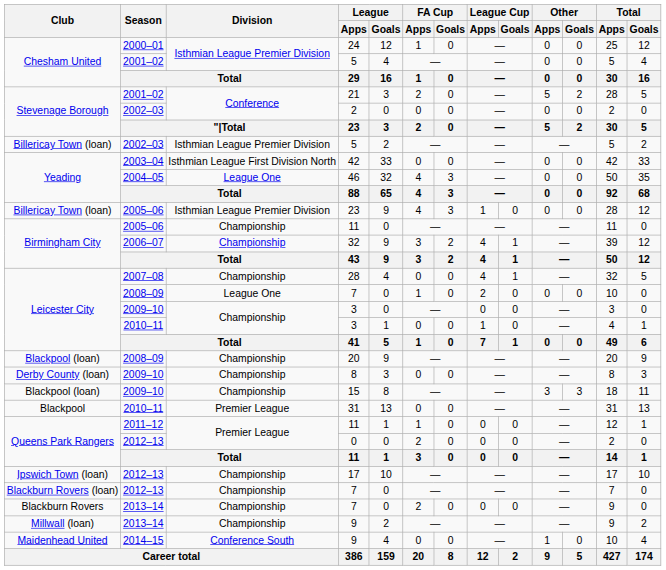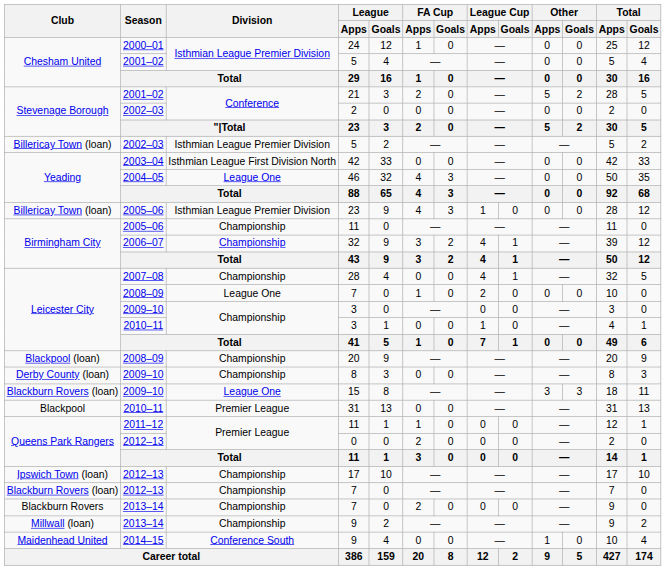 <table class="wikitable" style="text-align:center">
 <tr>
 <th rowspan="2">Club</th>
 <th rowspan="2">Season</th>
 <th rowspan="2">Division</th>
 <th colspan="2">League</th>
 <th colspan="2">FA Cup</th>
 <th colspan="2">League Cup</th>
 <th colspan="2">Other</th>
 <th colspan="2">Total</th>
 </tr>
 <tr>
 <th>Apps</th>
 <th>Goals</th>
 <th>Apps</th>
 <th>Goals</th>
 <th>Apps</th>
 <th>Goals</th>
 <th>Apps</th>
 <th>Goals</th>
 <th>Apps</th>
 <th>Goals</th>
 </tr>
 <tr>
 <td rowspan="3"><a href='#'>Chesham United</a></td>
 <td><a href='#'>2000–01</a></td>
 <td rowspan="2"><a href='#'>Isthmian League Premier Division</a></td>
 <td>24</td>
 <td>12</td>
 <td>1</td>
 <td>0</td>
 <td colspan="2">—</td>
 <td>0</td>
 <td>0</td>
 <td>25</td>
 <td>12</td>
 </tr>
 <tr>
 <td><a href='#'>2001–02</a></td>
 <td>5</td>
 <td>4</td>
 <td colspan="2">—</td>
 <td colspan="2">—</td>
 <td>0</td>
 <td>0</td>
 <td>5</td>
 <td>4</td>
 </tr>
 <tr>
 <th colspan="2">Total</th>
 <th>29</th>
 <th>16</th>
 <th>1</th>
 <th>0</th>
 <th colspan="2">—</th>
 <th>0</th>
 <th>0</th>
 <th>30</th>
 <th>16</th>
 </tr>
 <tr>
 <td rowspan="3"><a href='#'>Stevenage Borough</a></td>
 <td><a href='#'>2001–02</a></td>
 <td rowspan="2"><a href='#'>Conference</a></td>
 <td>21</td>
 <td>3</td>
 <td>2</td>
 <td>0</td>
 <td colspan="2">—</td>
 <td>5</td>
 <td>2</td>
 <td>28</td>
 <td>5</td>
 </tr>
 <tr>
 <td><a href='#'>2002–03</a></td>
 <td>2</td>
 <td>0</td>
 <td>0</td>
 <td>0</td>
 <td colspan="2">—</td>
 <td>0</td>
 <td>0</td>
 <td>2</td>
 <td>0</td>
 </tr>
 <tr>
 <th colspan="2">"|Total</th>
 <th>23</th>
 <th>3</th>
 <th>2</th>
 <th>0</th>
 <th colspan="2">—</th>
 <th>5</th>
 <th>2</th>
 <th>30</th>
 <th>5</th>
 </tr>
 <tr>
 <td><a href='#'>Billericay Town</a> (loan)</td>
 <td><a href='#'>2002–03</a></td>
 <td>Isthmian League Premier Division</td>
 <td>5</td>
 <td>2</td>
 <td colspan="2">—</td>
 <td colspan="2">—</td>
 <td colspan="2">—</td>
 <td>5</td>
 <td>2</td>
 </tr>
 <tr>
 <td rowspan="3"><a href='#'>Yeading</a></td>
 <td><a href='#'>2003–04</a></td>
 <td>Isthmian League First Division North</td>
 <td>42</td>
 <td>33</td>
 <td>0</td>
 <td>0</td>
 <td colspan="2">—</td>
 <td>0</td>
 <td>0</td>
 <td>42</td>
 <td>33</td>
 </tr>
 <tr>
 <td><a href='#'>2004–05</a></td>
 <td><a href='#'>League One</a></td>
 <td>46</td>
 <td>32</td>
 <td>4</td>
 <td>3</td>
 <td colspan="2">—</td>
 <td>0</td>
 <td>0</td>
 <td>50</td>
 <td>35</td>
 </tr>
 <tr>
 <th colspan="2">Total</th>
 <th>88</th>
 <th>65</th>
 <th>4</th>
 <th>3</th>
 <th colspan="2">—</th>
 <th>0</th>
 <th>0</th>
 <th>92</th>
 <th>68</th>
 </tr>
 <tr>
 <td><a href='#'>Billericay Town</a> (loan)</td>
 <td><a href='#'>2005–06</a></td>
 <td>Isthmian League Premier Division</td>
 <td>23</td>
 <td>9</td>
 <td>4</td>
 <td>3</td>
 <td>1</td>
 <td>0</td>
 <td>0</td>
 <td>0</td>
 <td>28</td>
 <td>12</td>
 </tr>
 <tr>
 <td rowspan="3"><a href='#'>Birmingham City</a></td>
 <td><a href='#'>2005–06</a></td>
 <td>Championship</td>
 <td>11</td>
 <td>0</td>
 <td colspan="2">—</td>
 <td colspan="2">—</td>
 <td colspan="2">—</td>
 <td>11</td>
 <td>0</td>
 </tr>
 <tr>
 <td><a href='#'>2006–07</a></td>
 <td><a href='#'>Championship</a></td>
 <td>32</td>
 <td>9</td>
 <td>3</td>
 <td>2</td>
 <td>4</td>
 <td>1</td>
 <td colspan="2">—</td>
 <td>39</td>
 <td>12</td>
 </tr>
 <tr>
 <th colspan="2">Total</th>
 <th>43</th>
 <th>9</th>
 <th>3</th>
 <th>2</th>
 <th>4</th>
 <th>1</th>
 <th colspan="2">—</th>
 <th>50</th>
 <th>12</th>
 </tr>
 <tr>
 <td rowspan="5"><a href='#'>Leicester City</a></td>
 <td><a href='#'>2007–08</a></td>
 <td>Championship</td>
 <td>28</td>
 <td>4</td>
 <td>0</td>
 <td>0</td>
 <td>4</td>
 <td>1</td>
 <td colspan="2">—</td>
 <td>32</td>
 <td>5</td>
 </tr>
 <tr>
 <td><a href='#'>2008–09</a></td>
 <td>League One</td>
 <td>7</td>
 <td>0</td>
 <td>1</td>
 <td>0</td>
 <td>2</td>
 <td>0</td>
 <td>0</td>
 <td>0</td>
 <td>10</td>
 <td>0</td>
 </tr>
 <tr>
 <td><a href='#'>2009–10</a></td>
 <td rowspan="2">Championship</td>
 <td>3</td>
 <td>0</td>
 <td colspan="2">—</td>
 <td>0</td>
 <td>0</td>
 <td colspan="2">—</td>
 <td>3</td>
 <td>0</td>
 </tr>
 <tr>
 <td><a href='#'>2010–11</a></td>
 <td>3</td>
 <td>1</td>
 <td>0</td>
 <td>0</td>
 <td>1</td>
 <td>0</td>
 <td colspan="2">—</td>
 <td>4</td>
 <td>1</td>
 </tr>
 <tr>
 <th colspan="2">Total</th>
 <th>41</th>
 <th>5</th>
 <th>1</th>
 <th>0</th>
 <th>7</th>
 <th>1</th>
 <th>0</th>
 <th>0</th>
 <th>49</th>
 <th>6</th>
 </tr>
 <tr>
 <td><a href='#'>Blackpool</a> (loan)</td>
 <td><a href='#'>2008–09</a></td>
 <td>Championship</td>
 <td>20</td>
 <td>9</td>
 <td colspan="2">—</td>
 <td colspan="2">—</td>
 <td colspan="2">—</td>
 <td>20</td>
 <td>9</td>
 </tr>
 <tr>
 <td><a href='#'>Derby County</a> (loan)</td>
 <td><a href='#'>2009–10</a></td>
 <td>Championship</td>
 <td>8</td>
 <td>3</td>
 <td>0</td>
 <td>0</td>
 <td colspan="2">—</td>
 <td colspan="2">—</td>
 <td>8</td>
 <td>3</td>
 </tr>
 <tr>
-<td>Blackpool (loan)</td>
+<td><a href='#'>Blackburn Rovers</a> (loan)</td>
 <td><a href='#'>2009–10</a></td>
-<td>Championship</td>
+<td><a href='#'>League One</a></td>
 <td>15</td>
 <td>8</td>
 <td colspan="2">—</td>
 <td colspan="2">—</td>
 <td>3</td>
 <td>3</td>
 <td>18</td>
 <td>11</td>
 </tr>
 <tr>
 <td>Blackpool</td>
 <td><a href='#'>2010–11</a></td>
 <td>Premier League</td>
 <td>31</td>
 <td>13</td>
 <td>0</td>
 <td>0</td>
 <td colspan="2">—</td>
 <td colspan="2">—</td>
 <td>31</td>
 <td>13</td>
 </tr>
 <tr>
 <td rowspan="3"><a href='#'>Queens Park Rangers</a></td>
 <td><a href='#'>2011–12</a></td>
 <td rowspan="2">Premier League</td>
 <td>11</td>
 <td>1</td>
 <td>1</td>
 <td>0</td>
 <td>0</td>
 <td>0</td>
 <td colspan="2">—</td>
 <td>12</td>
 <td>1</td>
 </tr>
 <tr>
 <td><a href='#'>2012–13</a></td>
 <td>0</td>
 <td>0</td>
 <td>2</td>
 <td>0</td>
 <td>0</td>
 <td>0</td>
 <td colspan="2">—</td>
 <td>2</td>
 <td>0</td>
 </tr>
 <tr>
 <th colspan="2">Total</th>
 <th>11</th>
 <th>1</th>
 <th>3</th>
 <th>0</th>
 <th>0</th>
 <th>0</th>
 <th colspan="2">—</th>
 <th>14</th>
 <th>1</th>
 </tr>
 <tr>
 <td><a href='#'>Ipswich Town</a> (loan)</td>
 <td><a href='#'>2012–13</a></td>
 <td>Championship</td>
 <td>17</td>
 <td>10</td>
 <td colspan="2">—</td>
 <td colspan="2">—</td>
 <td colspan="2">—</td>
 <td>17</td>
 <td>10</td>
 </tr>
 <tr>
 <td><a href='#'>Blackburn Rovers</a> (loan)</td>
 <td><a href='#'>2012–13</a></td>
 <td>Championship</td>
 <td>7</td>
 <td>0</td>
 <td colspan="2">—</td>
 <td colspan="2">—</td>
 <td colspan="2">—</td>
 <td>7</td>
 <td>0</td>
 </tr>
 <tr>
 <td>Blackburn Rovers</td>
 <td><a href='#'>2013–14</a></td>
 <td>Championship</td>
 <td>7</td>
 <td>0</td>
 <td>2</td>
 <td>0</td>
 <td>0</td>
 <td>0</td>
 <td colspan="2">—</td>
 <td>9</td>
 <td>0</td>
 </tr>
 <tr>
 <td><a href='#'>Millwall</a> (loan)</td>
 <td><a href='#'>2013–14</a></td>
 <td>Championship</td>
 <td>9</td>
 <td>2</td>
 <td colspan="2">—</td>
 <td colspan="2">—</td>
 <td colspan="2">—</td>
 <td>9</td>
 <td>2</td>
 </tr>
 <tr>
 <td><a href='#'>Maidenhead United</a></td>
 <td><a href='#'>2014–15</a></td>
 <td><a href='#'>Conference South</a></td>
 <td>9</td>
 <td>4</td>
 <td>0</td>
 <td>0</td>
 <td colspan="2">—</td>
 <td>1</td>
 <td>0</td>
 <td>10</td>
 <td>4</td>
 </tr>
 <tr>
 <th colspan="3">Career total</th>
 <th>386</th>
 <th>159</th>
 <th>20</th>
 <th>8</th>
 <th>12</th>
 <th>2</th>
 <th>9</th>
 <th>5</th>
 <th>427</th>
 <th>174</th>
 </tr>
 </table>
